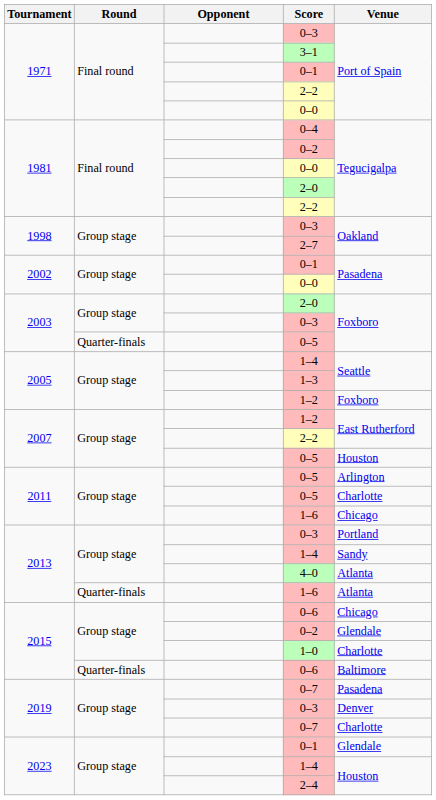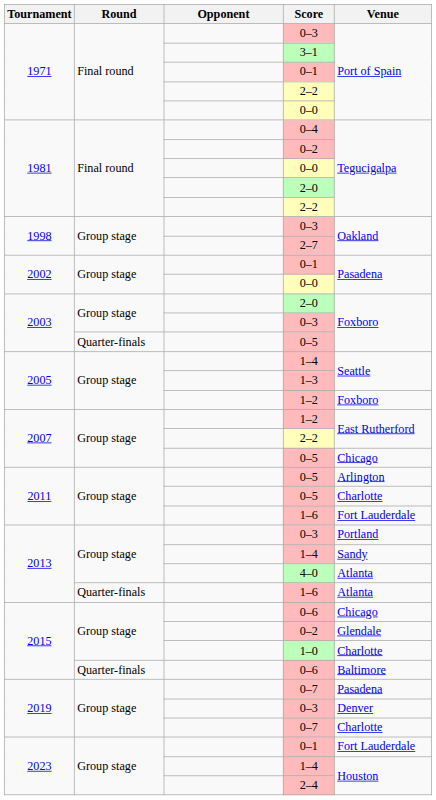 <table class="wikitable sortable" style="text-align:left;">
 <tr>
 <th>Tournament</th>
 <th width=110>Round</th>
 <th width=150>Opponent</th>
 <th width=60>Score</th>
 <th width=120>Venue</th>
 </tr>
 <tr>
 <td rowspan="5" align=center> <a href='#'>1971</a></td>
 <td rowspan="5">Final round</td>
 <td></td>
 <td align=center bgcolor="#ffbbbb">0–3</td>
 <td rowspan=5><a href='#'>Port of Spain</a></td>
 </tr>
 <tr>
 <td></td>
 <td align=center bgcolor="#bbffbb">3–1</td>
 </tr>
 <tr>
 <td></td>
 <td align=center bgcolor="#ffbbbb">0–1</td>
 </tr>
 <tr>
 <td></td>
 <td align=center bgcolor="#ffffbb">2–2</td>
 </tr>
 <tr>
 <td></td>
 <td align=center bgcolor="#ffffbb">0–0</td>
 </tr>
 <tr>
 <td rowspan="5" align=center> <a href='#'>1981</a></td>
 <td rowspan="5">Final round</td>
 <td></td>
 <td align=center bgcolor="#ffbbbb">0–4</td>
 <td rowspan=5><a href='#'>Tegucigalpa</a></td>
 </tr>
 <tr>
 <td></td>
 <td align=center bgcolor="#ffbbbb">0–2</td>
 </tr>
 <tr>
 <td></td>
 <td align=center bgcolor="#ffffbb">0–0</td>
 </tr>
 <tr>
 <td></td>
 <td align=center bgcolor="#bbffbb">2–0</td>
 </tr>
 <tr>
 <td></td>
 <td align=center bgcolor="#ffffbb">2–2</td>
 </tr>
 <tr>
 <td rowspan="2" align=center> <a href='#'>1998</a></td>
 <td rowspan="2">Group stage</td>
 <td></td>
 <td align=center bgcolor="#ffbbbb">0–3</td>
 <td rowspan=2><a href='#'>Oakland</a></td>
 </tr>
 <tr>
 <td></td>
 <td align=center bgcolor="#ffbbbb">2–7</td>
 </tr>
 <tr>
 <td rowspan="2" align=center> <a href='#'>2002</a></td>
 <td rowspan="2">Group stage</td>
 <td></td>
 <td align=center bgcolor="#ffbbbb">0–1</td>
 <td rowspan=2><a href='#'>Pasadena</a></td>
 </tr>
 <tr>
 <td></td>
 <td align=center bgcolor="#ffffbb">0–0</td>
 </tr>
 <tr>
 <td rowspan="3" align=center> <a href='#'>2003</a></td>
 <td rowspan="2">Group stage</td>
 <td></td>
 <td align=center bgcolor="#bbffbb">2–0</td>
 <td rowspan=3><a href='#'>Foxboro</a></td>
 </tr>
 <tr>
 <td></td>
 <td align=center bgcolor="#ffbbbb">0–3</td>
 </tr>
 <tr>
 <td>Quarter-finals</td>
 <td></td>
 <td align=center bgcolor="#ffbbbb">0–5</td>
 </tr>
 <tr>
 <td rowspan="3" align=center> <a href='#'>2005</a></td>
 <td rowspan="3">Group stage</td>
 <td></td>
 <td align=center bgcolor="#ffbbbb">1–4</td>
 <td rowspan=2><a href='#'>Seattle</a></td>
 </tr>
 <tr>
 <td></td>
 <td align=center bgcolor="#ffbbbb">1–3</td>
 </tr>
 <tr>
 <td></td>
 <td align=center bgcolor="#ffbbbb">1–2</td>
 <td><a href='#'>Foxboro</a></td>
 </tr>
 <tr>
 <td rowspan="3" align=center> <a href='#'>2007</a></td>
 <td rowspan="3">Group stage</td>
 <td></td>
 <td align=center bgcolor="#ffbbbb">1–2</td>
 <td rowspan=2><a href='#'>East Rutherford</a></td>
 </tr>
 <tr>
 <td></td>
 <td align=center bgcolor="#ffffbb">2–2</td>
 </tr>
 <tr>
 <td></td>
 <td align=center bgcolor="#ffbbbb">0–5</td>
-<td><a href='#'>Houston</a></td>
+<td><a href='#'>Chicago</a></td>
 </tr>
 <tr>
 <td rowspan="3" align=center> <a href='#'>2011</a></td>
 <td rowspan="3">Group stage</td>
 <td></td>
 <td align=center bgcolor="#ffbbbb">0–5</td>
 <td><a href='#'>Arlington</a></td>
 </tr>
 <tr>
 <td></td>
 <td align=center bgcolor="#ffbbbb">0–5</td>
 <td><a href='#'>Charlotte</a></td>
 </tr>
 <tr>
 <td></td>
 <td align=center bgcolor="#ffbbbb">1–6</td>
-<td><a href='#'>Chicago</a></td>
+<td><a href='#'>Fort Lauderdale</a></td>
 </tr>
 <tr>
 <td rowspan="4" align=center> <a href='#'>2013</a></td>
 <td rowspan="3">Group stage</td>
 <td></td>
 <td align=center bgcolor="#ffbbbb">0–3</td>
 <td><a href='#'>Portland</a></td>
 </tr>
 <tr>
 <td></td>
 <td align=center bgcolor="#ffbbbb">1–4</td>
 <td><a href='#'>Sandy</a></td>
 </tr>
 <tr>
 <td></td>
 <td align=center bgcolor="#bbffbb">4–0</td>
 <td><a href='#'>Atlanta</a></td>
 </tr>
 <tr>
 <td>Quarter-finals</td>
 <td></td>
 <td align=center bgcolor="#ffbbbb">1–6</td>
 <td><a href='#'>Atlanta</a></td>
 </tr>
 <tr>
 <td rowspan="4" align=center> <a href='#'>2015</a></td>
 <td rowspan="3">Group stage</td>
 <td></td>
 <td align=center bgcolor="#ffbbbb">0–6</td>
 <td><a href='#'>Chicago</a></td>
 </tr>
 <tr>
 <td></td>
 <td align=center bgcolor="#ffbbbb">0–2</td>
 <td><a href='#'>Glendale</a></td>
 </tr>
 <tr>
 <td></td>
 <td align=center bgcolor="#bbffbb">1–0</td>
 <td><a href='#'>Charlotte</a></td>
 </tr>
 <tr>
 <td>Quarter-finals</td>
 <td></td>
 <td align=center bgcolor="#ffbbbb">0–6</td>
 <td><a href='#'>Baltimore</a></td>
 </tr>
 <tr>
 <td rowspan="3" align=center> <a href='#'>2019</a></td>
 <td rowspan="3">Group stage</td>
 <td></td>
 <td align=center bgcolor="#ffbbbb">0–7</td>
 <td><a href='#'>Pasadena</a></td>
 </tr>
 <tr>
 <td></td>
 <td align=center bgcolor="#ffbbbb">0–3</td>
 <td><a href='#'>Denver</a></td>
 </tr>
 <tr>
 <td></td>
 <td align=center bgcolor="#ffbbbb">0–7</td>
 <td><a href='#'>Charlotte</a></td>
 </tr>
 <tr>
 <td rowspan="3" align=center> <a href='#'>2023</a></td>
 <td rowspan="3">Group stage</td>
 <td></td>
 <td align=center bgcolor="#ffbbbb">0–1</td>
-<td><a href='#'>Glendale</a></td>
+<td><a href='#'>Fort Lauderdale</a></td>
 </tr>
 <tr>
 <td></td>
 <td align=center bgcolor="#ffbbbb">1–4</td>
 <td rowspan=2><a href='#'>Houston</a></td>
 </tr>
 <tr>
 <td></td>
 <td align=center bgcolor="#ffbbbb">2–4</td>
 </tr>
 </table>
